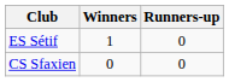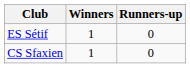 <table class="wikitable sortable">
 <tr>
 <th>Club</th>
 <th>Winners</th>
 <th>Runners-up</th>
 </tr>
 <tr>
 <td> <a href='#'>ES Sétif</a></td>
 <td align=center>1</td>
 <td align=center>0</td>
 </tr>
 <tr>
 <td> <a href='#'>CS Sfaxien</a></td>
-<td align=center>0</td>
+<td align=center>1</td>
 <td align=center>0</td>
 </tr>
 </table>
